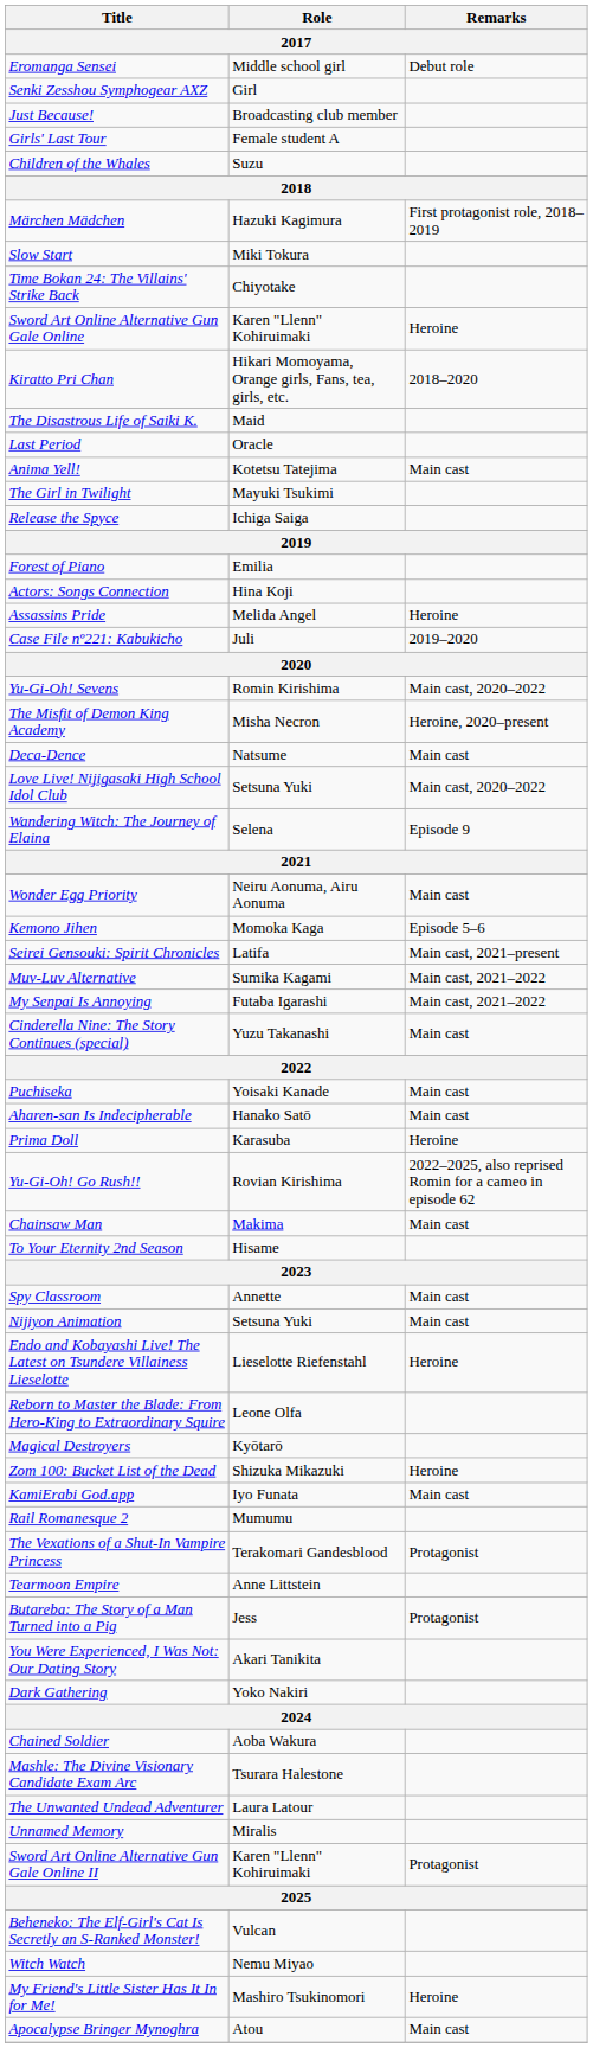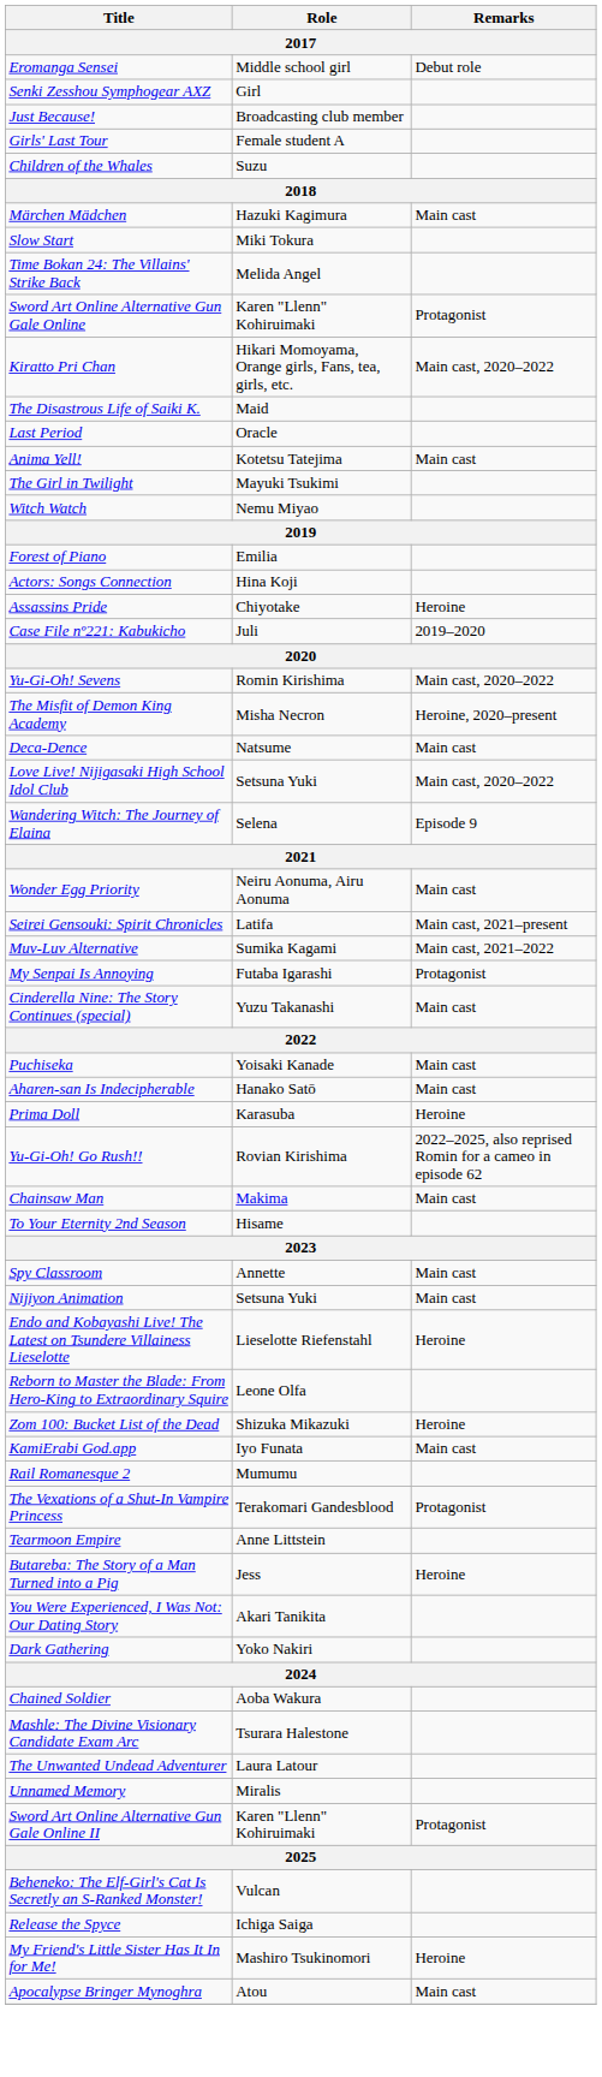 <table class="wikitable">
 <tr>
 <th>Title</th>
 <th>Role</th>
 <th>Remarks</th>
 </tr>
 <tr>
 <th colspan="3">2017</th>
 </tr>
 <tr>
 <td><em><a href='#'>Eromanga Sensei</a></em></td>
 <td>Middle school girl</td>
 <td>Debut role</td>
 </tr>
 <tr>
 <td><em><a href='#'>Senki Zesshou Symphogear AXZ</a></em></td>
 <td>Girl</td>
 <td></td>
 </tr>
 <tr>
 <td><em><a href='#'>Just Because!</a></em></td>
 <td>Broadcasting club member</td>
 <td></td>
 </tr>
 <tr>
 <td><em><a href='#'>Girls' Last Tour</a></em></td>
 <td>Female student A</td>
 <td></td>
 </tr>
 <tr>
 <td><em><a href='#'>Children of the Whales</a></em></td>
 <td>Suzu</td>
 <td></td>
 </tr>
 <tr>
 <th colspan="3">2018</th>
 </tr>
 <tr>
 <td><em><a href='#'>Märchen Mädchen</a></em></td>
 <td>Hazuki Kagimura</td>
-<td>First protagonist role, 2018–2019</td>
+<td>Main cast</td>
 </tr>
 <tr>
 <td><em><a href='#'>Slow Start</a></em></td>
 <td>Miki Tokura</td>
 <td></td>
 </tr>
 <tr>
 <td><em><a href='#'>Time Bokan 24: The Villains' Strike Back</a></em></td>
-<td>Chiyotake</td>
+<td>Melida Angel</td>
 <td></td>
 </tr>
 <tr>
 <td><em><a href='#'>Sword Art Online Alternative Gun Gale Online</a></em></td>
 <td>Karen "Llenn" Kohiruimaki</td>
-<td>Heroine</td>
+<td>Protagonist</td>
 </tr>
 <tr>
 <td><em><a href='#'>Kiratto Pri Chan</a></em></td>
 <td>Hikari Momoyama, Orange girls, Fans, tea, girls, etc.</td>
-<td>2018–2020</td>
+<td>Main cast, 2020–2022</td>
 </tr>
 <tr>
 <td><em><a href='#'>The Disastrous Life of Saiki K.</a></em></td>
 <td>Maid</td>
 <td></td>
 </tr>
 <tr>
 <td><em><a href='#'>Last Period</a></em></td>
 <td>Oracle</td>
 <td></td>
 </tr>
 <tr>
 <td><em><a href='#'>Anima Yell!</a></em></td>
 <td>Kotetsu Tatejima</td>
 <td>Main cast</td>
 </tr>
 <tr>
 <td><em><a href='#'>The Girl in Twilight</a></em></td>
 <td>Mayuki Tsukimi</td>
 <td></td>
 </tr>
 <tr>
-<td><em><a href='#'>Release the Spyce</a></em></td>
-<td>Ichiga Saiga</td>
+<td><em><a href='#'>Witch Watch</a></em></td>
+<td>Nemu Miyao</td>
 <td></td>
 </tr>
 <tr>
 <th colspan="3">2019</th>
 </tr>
 <tr>
 <td><em><a href='#'>Forest of Piano</a></em></td>
 <td>Emilia</td>
 <td></td>
 </tr>
 <tr>
 <td><em><a href='#'>Actors: Songs Connection</a></em></td>
 <td>Hina Koji</td>
 <td></td>
 </tr>
 <tr>
 <td><em><a href='#'>Assassins Pride</a></em></td>
-<td>Melida Angel</td>
+<td>Chiyotake</td>
 <td>Heroine</td>
 </tr>
 <tr>
 <td><em><a href='#'>Case File nº221: Kabukicho</a> </em></td>
 <td>Juli</td>
 <td>2019–2020</td>
 </tr>
 <tr>
 <th colspan="3">2020</th>
 </tr>
 <tr>
 <td><em><a href='#'>Yu-Gi-Oh! Sevens</a></em></td>
 <td>Romin Kirishima</td>
 <td>Main cast, 2020–2022</td>
 </tr>
 <tr>
 <td><em><a href='#'>The Misfit of Demon King Academy</a></em></td>
 <td>Misha Necron</td>
 <td>Heroine, 2020–present</td>
 </tr>
 <tr>
 <td><em><a href='#'>Deca-Dence</a></em></td>
 <td>Natsume</td>
 <td>Main cast</td>
 </tr>
 <tr>
 <td><em><a href='#'>Love Live! Nijigasaki High School Idol Club</a></em></td>
 <td>Setsuna Yuki</td>
 <td>Main cast, 2020–2022</td>
 </tr>
 <tr>
 <td><em><a href='#'>Wandering Witch: The Journey of Elaina</a></em></td>
 <td>Selena</td>
 <td>Episode 9</td>
 </tr>
 <tr>
 <th colspan="3">2021</th>
 </tr>
 <tr>
 <td><em><a href='#'>Wonder Egg Priority</a></em></td>
 <td>Neiru Aonuma, Airu Aonuma</td>
 <td>Main cast</td>
 </tr>
 <tr>
-<td><em><a href='#'>Kemono Jihen</a></em></td>
-<td>Momoka Kaga</td>
-<td>Episode 5–6</td>
-</tr>
-<tr>
 <td><em><a href='#'>Seirei Gensouki: Spirit Chronicles</a></em></td>
 <td>Latifa</td>
 <td>Main cast, 2021–present</td>
 </tr>
 <tr>
 <td><em><a href='#'>Muv-Luv Alternative</a></em></td>
 <td>Sumika Kagami</td>
 <td>Main cast, 2021–2022</td>
 </tr>
 <tr>
 <td><em><a href='#'>My Senpai Is Annoying</a></em></td>
 <td>Futaba Igarashi</td>
-<td>Main cast, 2021–2022</td>
+<td>Protagonist</td>
 </tr>
 <tr>
 <td><em><a href='#'>Cinderella Nine: The Story Continues (special)</a></em></td>
 <td>Yuzu Takanashi</td>
 <td>Main cast</td>
 </tr>
 <tr>
 <th colspan="3">2022</th>
 </tr>
 <tr>
 <td><em><a href='#'>Puchiseka</a></em></td>
 <td>Yoisaki Kanade</td>
 <td>Main cast</td>
 </tr>
 <tr>
 <td><em><a href='#'>Aharen-san Is Indecipherable</a></em></td>
 <td>Hanako Satō</td>
 <td>Main cast</td>
 </tr>
 <tr>
 <td><em><a href='#'>Prima Doll</a></em></td>
 <td>Karasuba</td>
 <td>Heroine</td>
 </tr>
 <tr>
 <td><em><a href='#'>Yu-Gi-Oh! Go Rush!!</a></em></td>
 <td>Rovian Kirishima</td>
 <td>2022–2025, also reprised Romin for a cameo in episode 62</td>
 </tr>
 <tr>
 <td><em><a href='#'>Chainsaw Man</a></em></td>
 <td><a href='#'>Makima</a></td>
 <td>Main cast</td>
 </tr>
 <tr>
 <td><em><a href='#'>To Your Eternity 2nd Season</a></em></td>
 <td>Hisame</td>
 <td></td>
 </tr>
 <tr>
 <th colspan="3">2023</th>
 </tr>
 <tr>
 <td><em><a href='#'>Spy Classroom</a></em></td>
 <td>Annette</td>
 <td>Main cast</td>
 </tr>
 <tr>
 <td><em><a href='#'>Nijiyon Animation</a></em></td>
 <td>Setsuna Yuki</td>
 <td>Main cast</td>
 </tr>
 <tr>
 <td><em><a href='#'>Endo and Kobayashi Live! The Latest on Tsundere Villainess Lieselotte</a></em></td>
 <td>Lieselotte Riefenstahl</td>
 <td>Heroine</td>
 </tr>
 <tr>
 <td><em><a href='#'>Reborn to Master the Blade: From Hero-King to Extraordinary Squire</a></em></td>
 <td>Leone Olfa</td>
 <td></td>
 </tr>
 <tr>
-<td><em><a href='#'>Magical Destroyers</a></em></td>
-<td>Kyōtarō</td>
-<td></td>
-</tr>
-<tr>
 <td><em><a href='#'>Zom 100: Bucket List of the Dead</a></em></td>
 <td>Shizuka Mikazuki</td>
 <td>Heroine</td>
 </tr>
 <tr>
 <td><em><a href='#'>KamiErabi God.app</a></em></td>
 <td>Iyo Funata</td>
 <td>Main cast</td>
 </tr>
 <tr>
 <td><em><a href='#'>Rail Romanesque 2</a></em></td>
 <td>Mumumu</td>
 <td></td>
 </tr>
 <tr>
 <td><em><a href='#'>The Vexations of a Shut-In Vampire Princess</a></em></td>
 <td>Terakomari Gandesblood</td>
 <td>Protagonist</td>
 </tr>
 <tr>
 <td><em><a href='#'>Tearmoon Empire</a></em></td>
 <td>Anne Littstein</td>
 <td></td>
 </tr>
 <tr>
 <td><em><a href='#'>Butareba: The Story of a Man Turned into a Pig</a></em></td>
 <td>Jess</td>
-<td>Protagonist</td>
+<td>Heroine</td>
 </tr>
 <tr>
 <td><em><a href='#'>You Were Experienced, I Was Not: Our Dating Story</a></em></td>
 <td>Akari Tanikita</td>
 <td></td>
 </tr>
 <tr>
 <td><em><a href='#'>Dark Gathering</a></em></td>
 <td>Yoko Nakiri</td>
 <td></td>
 </tr>
 <tr>
 <th colspan="3">2024</th>
 </tr>
 <tr>
 <td><em><a href='#'>Chained Soldier</a></em></td>
 <td>Aoba Wakura</td>
 <td></td>
 </tr>
 <tr>
 <td><em><a href='#'>Mashle: The Divine Visionary Candidate Exam Arc</a></em></td>
 <td>Tsurara Halestone</td>
 <td></td>
 </tr>
 <tr>
 <td><em><a href='#'>The Unwanted Undead Adventurer</a></em></td>
 <td>Laura Latour</td>
 <td></td>
 </tr>
 <tr>
 <td><em><a href='#'>Unnamed Memory</a> </em></td>
 <td>Miralis</td>
 <td></td>
 </tr>
 <tr>
 <td><em><a href='#'>Sword Art Online Alternative Gun Gale Online II</a></em></td>
 <td>Karen "Llenn" Kohiruimaki</td>
 <td>Protagonist</td>
 </tr>
 <tr>
 <th colspan="3">2025</th>
 </tr>
 <tr>
 <td><em><a href='#'>Beheneko: The Elf-Girl's Cat Is Secretly an S-Ranked Monster!</a></em></td>
 <td>Vulcan</td>
 <td></td>
 </tr>
 <tr>
-<td><em><a href='#'>Witch Watch</a></em></td>
-<td>Nemu Miyao</td>
+<td><em><a href='#'>Release the Spyce</a></em></td>
+<td>Ichiga Saiga</td>
 <td></td>
 </tr>
 <tr>
 <td><em><a href='#'>My Friend's Little Sister Has It In for Me!</a></em></td>
 <td>Mashiro Tsukinomori</td>
 <td>Heroine</td>
 </tr>
 <tr>
 <td><em><a href='#'>Apocalypse Bringer Mynoghra</a></em></td>
 <td>Atou</td>
 <td>Main cast</td>
 </tr>
 <tr>
 </tr>
 </table>
